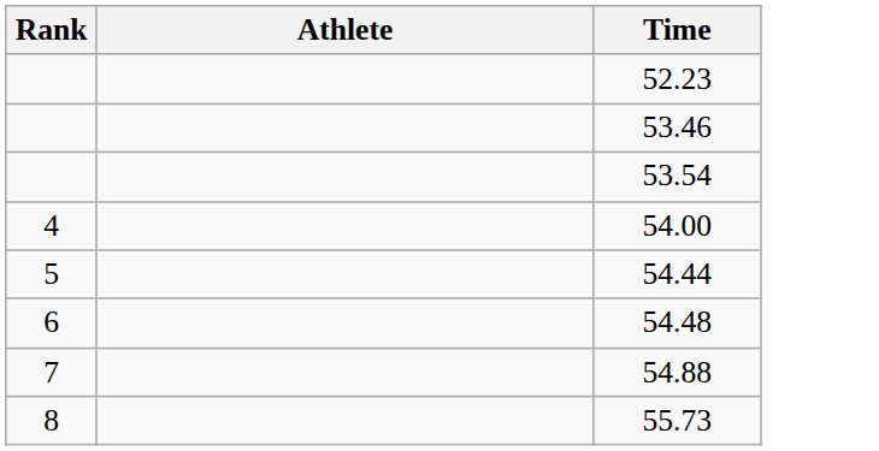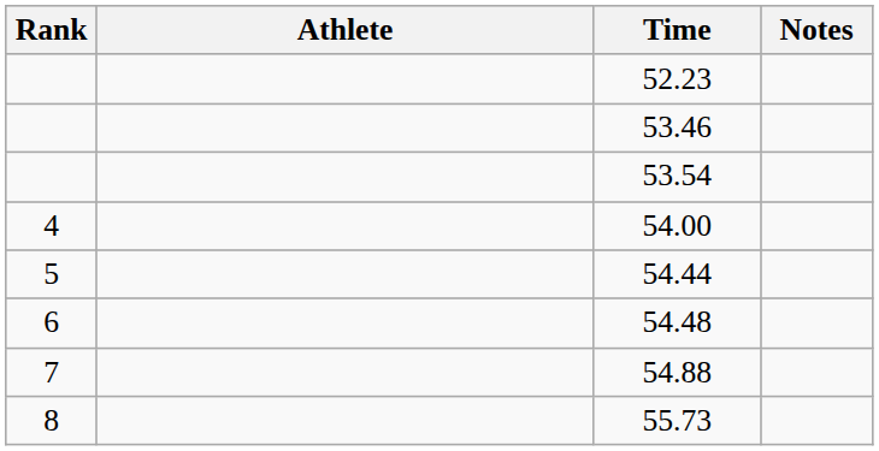 <table class="wikitable" style="text-align:center">
 <tr>
 <th width=40>Rank</th>
 <th width=250>Athlete</th>
 <th width=80>Time</th>
+<th width=50>Notes</th>
 </tr>
 <tr>
 <td></td>
 <td align=left></td>
 <td>52.23</td>
+<td></td>
 </tr>
 <tr>
 <td></td>
 <td align=left></td>
 <td>53.46</td>
+<td></td>
 </tr>
 <tr>
 <td></td>
 <td align=left></td>
 <td>53.54</td>
+<td></td>
 </tr>
 <tr>
 <td>4</td>
 <td align=left></td>
 <td>54.00</td>
+<td></td>
 </tr>
 <tr>
 <td>5</td>
 <td align=left></td>
 <td>54.44</td>
+<td></td>
 </tr>
 <tr>
 <td>6</td>
 <td align=left></td>
 <td>54.48</td>
+<td></td>
 </tr>
 <tr>
 <td>7</td>
 <td align=left></td>
 <td>54.88</td>
+<td></td>
 </tr>
 <tr>
 <td>8</td>
 <td align=left></td>
 <td>55.73</td>
+<td></td>
 </tr>
 </table>
